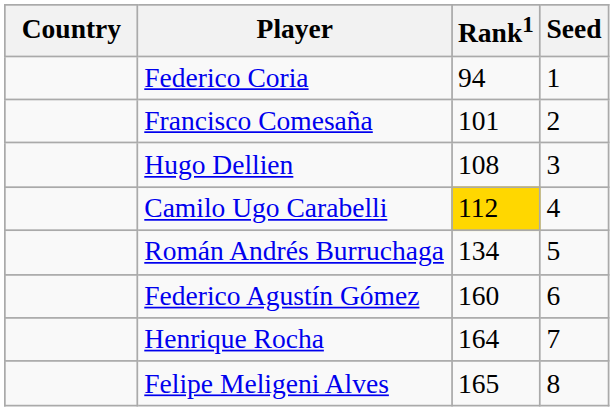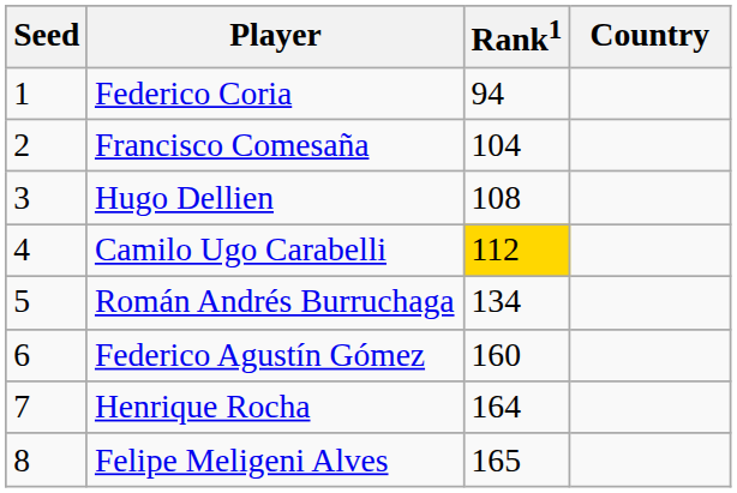 <table class="sortable wikitable">
 <tr>
-<th width="70">Country</th>
+<th>Seed</th>
 <th width="175">Player</th>
 <th>Rank<sup>1</sup></th>
-<th>Seed</th>
+<th width="70">Country</th>
 </tr>
 <tr>
-<td></td>
+<td>1</td>
 <td><a href='#'>Federico Coria</a></td>
 <td>94</td>
-<td>1</td>
+<td></td>
 </tr>
 <tr>
+<td>2</td>
+<td><a href='#'>Francisco Comesaña</a></td>
+<td>104</td>
 <td></td>
-<td><a href='#'>Francisco Comesaña</a></td>
-<td>101</td>
-<td>2</td>
 </tr>
 <tr>
-<td></td>
+<td>3</td>
 <td><a href='#'>Hugo Dellien</a></td>
 <td>108</td>
-<td>3</td>
+<td></td>
 </tr>
 <tr>
-<td></td>
+<td>4</td>
 <td><a href='#'>Camilo Ugo Carabelli</a></td>
 <td style="background: gold;">112</td>
-<td>4</td>
+<td></td>
 </tr>
 <tr>
-<td></td>
+<td>5</td>
 <td><a href='#'>Román Andrés Burruchaga</a></td>
 <td>134</td>
-<td>5</td>
+<td></td>
 </tr>
 <tr>
-<td></td>
+<td>6</td>
 <td><a href='#'>Federico Agustín Gómez</a></td>
 <td>160</td>
-<td>6</td>
+<td></td>
 </tr>
 <tr>
-<td></td>
+<td>7</td>
 <td><a href='#'>Henrique Rocha</a></td>
 <td>164</td>
-<td>7</td>
+<td></td>
 </tr>
 <tr>
-<td></td>
+<td>8</td>
 <td><a href='#'>Felipe Meligeni Alves</a></td>
 <td>165</td>
-<td>8</td>
+<td></td>
 </tr>
 </table>
